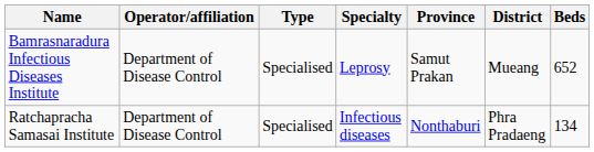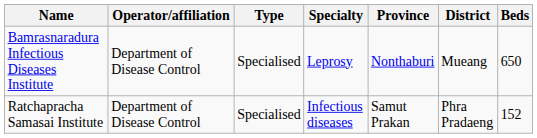 <table class="wikitable sortable">
 <tr>
 <th>Name</th>
 <th>Operator/affiliation</th>
 <th>Type</th>
 <th>Specialty</th>
 <th>Province</th>
 <th>District</th>
 <th>Beds</th>
 </tr>
 <tr>
 <td><a href='#'>Bamrasnaradura Infectious Diseases Institute</a></td>
 <td>Department of Disease Control</td>
 <td>Specialised</td>
 <td><a href='#'>Leprosy</a></td>
-<td>Samut Prakan</td>
+<td><a href='#'>Nonthaburi</a></td>
 <td>Mueang</td>
-<td>652</td>
+<td>650</td>
 </tr>
 <tr>
 <td>Ratchapracha Samasai Institute</td>
 <td>Department of Disease Control</td>
 <td>Specialised</td>
 <td><a href='#'>Infectious diseases</a></td>
-<td><a href='#'>Nonthaburi</a></td>
+<td>Samut Prakan</td>
 <td>Phra Pradaeng</td>
-<td>134</td>
+<td>152</td>
 </tr>
 </table>
